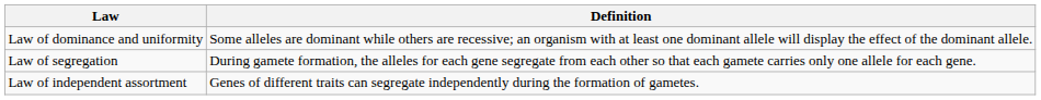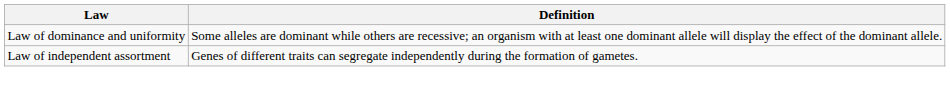 <table border="1" class="wikitable">
 <tr>
 <th>Law</th>
 <th>Definition</th>
 </tr>
 <tr>
 <td>Law of dominance and uniformity</td>
 <td>Some alleles are dominant while others are recessive; an organism with at least one dominant allele will display the effect of the dominant allele.</td>
 </tr>
 <tr>
-<td>Law of segregation</td>
-<td>During gamete formation, the alleles for each gene segregate from each other so that each gamete carries only one allele for each gene.</td>
-</tr>
-<tr>
 <td>Law of independent assortment</td>
 <td>Genes of different traits can segregate independently during the formation of gametes.</td>
 </tr>
 </table>
